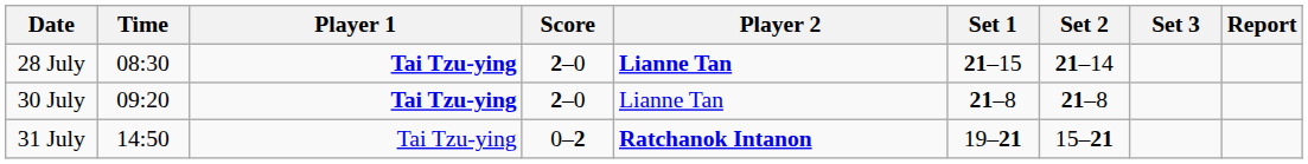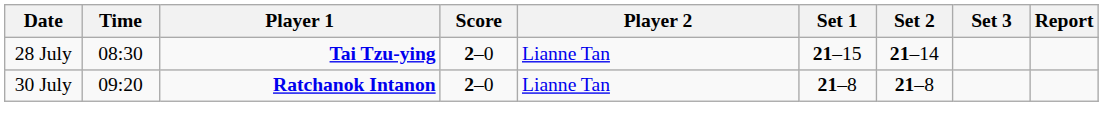 <table class="wikitable" style="font-size:90%; text-align:center">
 <tr>
 <th width="50">Date</th>
 <th width="50">Time</th>
 <th width="200">Player 1</th>
 <th width="50">Score</th>
 <th width="200">Player 2</th>
 <th width="50">Set 1</th>
 <th width="50">Set 2</th>
 <th width="50">Set 3</th>
 <th>Report</th>
 </tr>
 <tr>
 <td>28 July</td>
 <td>08:30</td>
 <td align="right"><strong><a href='#'>Tai Tzu-ying</a> </strong></td>
 <td><strong>2</strong>–0</td>
-<td align="left"><strong> <a href='#'>Lianne Tan</a></strong></td>
+<td align="left"> <a href='#'>Lianne Tan</a></td>
 <td><strong>21</strong>–15</td>
 <td><strong>21</strong>–14</td>
 <td></td>
 <td></td>
 </tr>
 <tr>
 <td>30 July</td>
 <td>09:20</td>
-<td align="right"><strong><a href='#'>Tai Tzu-ying</a> </strong></td>
+<td align="right"><strong><a href='#'>Ratchanok Intanon</a> </strong></td>
 <td><strong>2</strong>–0</td>
 <td align="left"> <a href='#'>Lianne Tan</a></td>
 <td><strong>21</strong>–8</td>
 <td><strong>21</strong>–8</td>
 <td></td>
 <td></td>
 </tr>
-<tr>
-<td>31 July</td>
-<td>14:50</td>
-<td align="right"><a href='#'>Tai Tzu-ying</a> </td>
-<td>0–<strong>2</strong></td>
-<td align="left"><strong> <a href='#'>Ratchanok Intanon</a></strong></td>
-<td>19–<strong>21</strong></td>
-<td>15–<strong>21</strong></td>
-<td></td>
-<td></td>
-</tr>
 </table>
